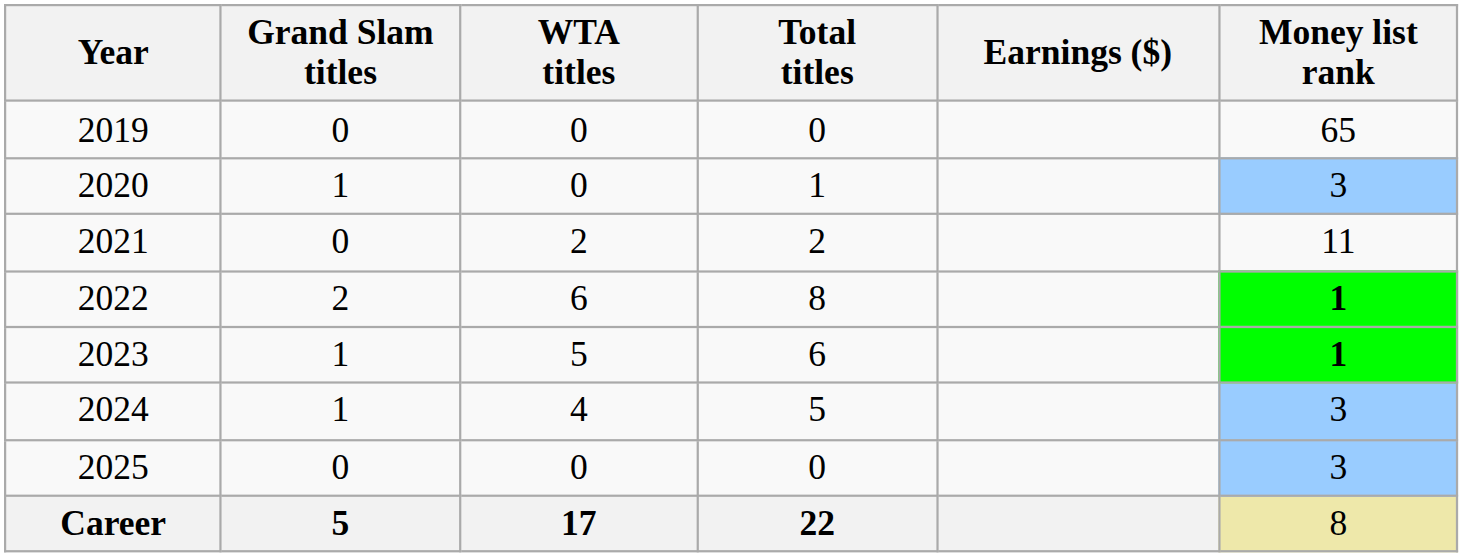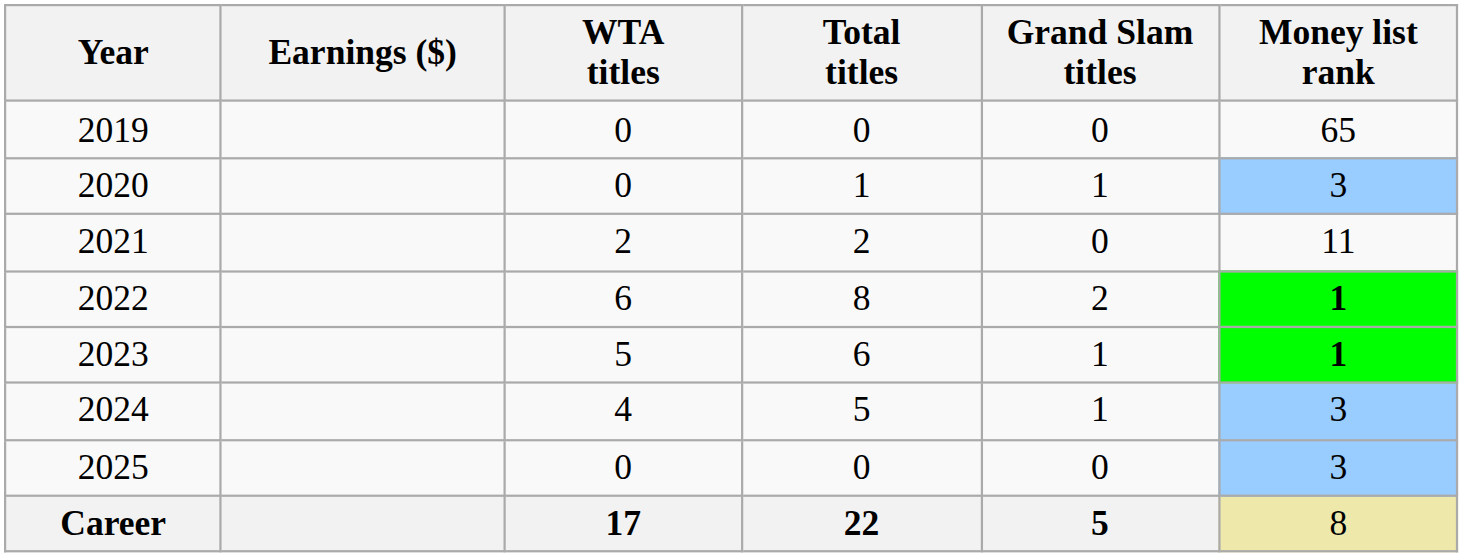 <table class=wikitable style="text-align:center">
 <tr>
 <th scope="col" style="width:90px">Year</th>
-<th scope="col" style="width:100px">Grand Slam <br>titles</th>
+<th scope="col" style="width:120px">Earnings ($)</th>
 <th scope="col" style="width:100px">WTA <br>titles</th>
 <th scope="col" style="width:100px">Total <br>titles</th>
-<th scope="col" style="width:120px">Earnings ($)</th>
+<th scope="col" style="width:100px">Grand Slam <br>titles</th>
 <th scope="col" style="width:100px">Money list rank</th>
 </tr>
 <tr>
 <td>2019</td>
+<td style="text-align:right"></td>
 <td>0</td>
 <td>0</td>
 <td>0</td>
-<td style="text-align:right"></td>
 <td>65</td>
 </tr>
 <tr>
 <td>2020</td>
-<td>1</td>
+<td style="text-align:right"></td>
 <td>0</td>
 <td>1</td>
-<td style="text-align:right"></td>
+<td>1</td>
 <td style="background:#9cf;">3</td>
 </tr>
 <tr>
 <td>2021</td>
-<td>0</td>
+<td style="text-align:right"></td>
 <td>2</td>
 <td>2</td>
-<td style="text-align:right"></td>
+<td>0</td>
 <td>11</td>
 </tr>
 <tr>
 <td>2022</td>
-<td>2</td>
+<td style="text-align:right"></td>
 <td>6</td>
 <td>8</td>
-<td style="text-align:right"></td>
+<td>2</td>
 <td style="background:lime;"><strong>1</strong></td>
 </tr>
 <tr>
 <td>2023</td>
-<td>1</td>
+<td style="text-align:right"></td>
 <td>5</td>
 <td>6</td>
-<td style="text-align:right"></td>
+<td>1</td>
 <td style="background:lime;"><strong>1</strong></td>
 </tr>
 <tr>
 <td>2024</td>
-<td>1</td>
+<td style="text-align:right"></td>
 <td>4</td>
 <td>5</td>
-<td style="text-align:right"></td>
+<td>1</td>
 <td style="background:#9cf;">3</td>
 </tr>
 <tr>
 <td>2025</td>
+<td style="text-align:right"></td>
 <td>0</td>
 <td>0</td>
 <td>0</td>
-<td style="text-align:right"></td>
 <td style="background:#9cf;">3</td>
 </tr>
 <tr>
 <th scope="row">Career</th>
-<th>5</th>
+<th style="text-align:right"></th>
 <th>17</th>
 <th>22</th>
-<th style="text-align:right"></th>
+<th>5</th>
 <td style="background:#eee8aa;">8</td>
 </tr>
 </table>
